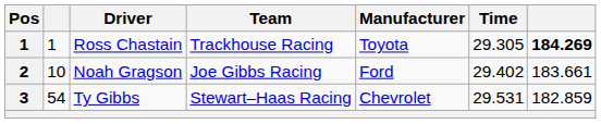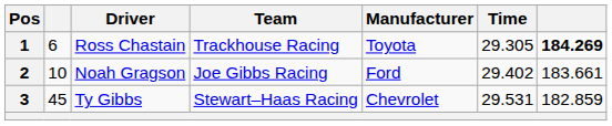 <table class="wikitable" style="font-size:95%">
 <tr>
 <th>Pos</th>
 <th></th>
 <th>Driver</th>
 <th>Team</th>
 <th>Manufacturer</th>
 <th>Time</th>
 <th></th>
 </tr>
 <tr>
 <th>1</th>
-<td>1</td>
+<td>6</td>
 <td><a href='#'>Ross Chastain</a></td>
 <td><a href='#'>Trackhouse Racing</a></td>
 <td><a href='#'>Toyota</a></td>
 <td>29.305</td>
 <td><strong>184.269</strong></td>
 </tr>
 <tr>
 <th>2</th>
 <td>10</td>
 <td><a href='#'>Noah Gragson</a></td>
 <td><a href='#'>Joe Gibbs Racing</a></td>
 <td><a href='#'>Ford</a></td>
 <td>29.402</td>
 <td>183.661</td>
 </tr>
 <tr>
 <th>3</th>
-<td>54</td>
+<td>45</td>
 <td><a href='#'>Ty Gibbs</a></td>
 <td><a href='#'>Stewart–Haas Racing</a></td>
 <td><a href='#'>Chevrolet</a></td>
 <td>29.531</td>
 <td>182.859</td>
 </tr>
 <tr>
 <th colspan="7"></th>
 </tr>
 </table>
